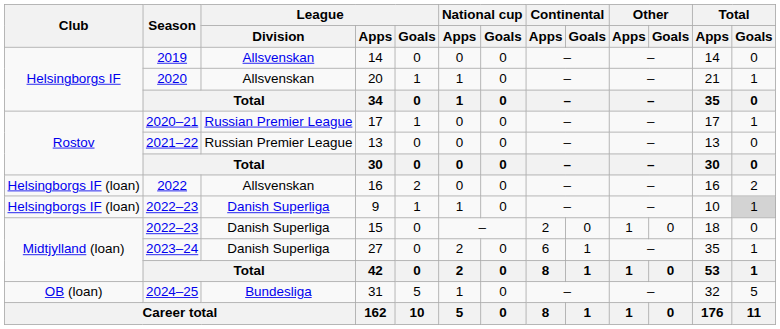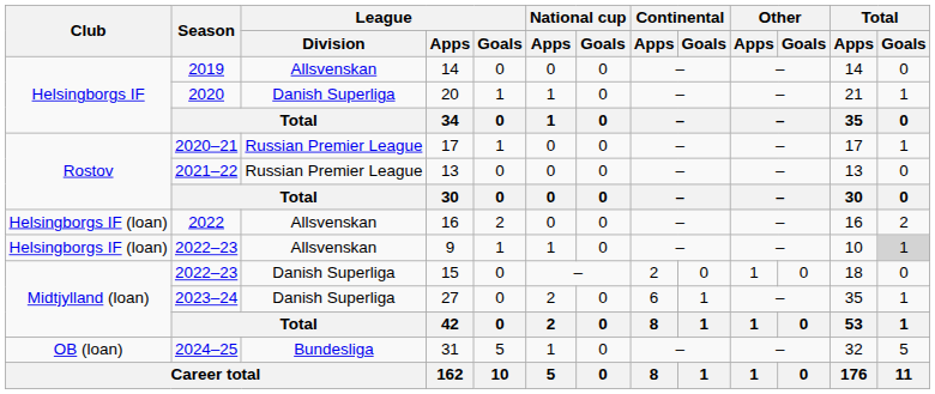 <table class="wikitable" style="text-align:center">
 <tr>
 <th rowspan=2>Club</th>
 <th rowspan=2>Season</th>
 <th colspan=3>League</th>
 <th colspan=2>National cup</th>
 <th colspan=2>Continental</th>
 <th colspan=2>Other</th>
 <th colspan=2>Total</th>
 </tr>
 <tr>
 <th>Division</th>
 <th>Apps</th>
 <th>Goals</th>
 <th>Apps</th>
 <th>Goals</th>
 <th>Apps</th>
 <th>Goals</th>
 <th>Apps</th>
 <th>Goals</th>
 <th>Apps</th>
 <th>Goals</th>
 </tr>
 <tr>
 <td rowspan=3><a href='#'>Helsingborgs IF</a></td>
 <td><a href='#'>2019</a></td>
 <td><a href='#'>Allsvenskan</a></td>
 <td>14</td>
 <td>0</td>
 <td>0</td>
 <td>0</td>
 <td colspan=2>–</td>
 <td colspan=2>–</td>
 <td>14</td>
 <td>0</td>
 </tr>
 <tr>
 <td><a href='#'>2020</a></td>
-<td>Allsvenskan</td>
+<td><a href='#'>Danish Superliga</a></td>
 <td>20</td>
 <td>1</td>
 <td>1</td>
 <td>0</td>
 <td colspan=2>–</td>
 <td colspan=2>–</td>
 <td>21</td>
 <td>1</td>
 </tr>
 <tr>
 <th colspan=2>Total</th>
 <th>34</th>
 <th>0</th>
 <th>1</th>
 <th>0</th>
 <th colspan=2>–</th>
 <th colspan=2>–</th>
 <th>35</th>
 <th>0</th>
 </tr>
 <tr>
 <td rowspan=3><a href='#'>Rostov</a></td>
 <td><a href='#'>2020–21</a></td>
 <td><a href='#'>Russian Premier League</a></td>
 <td>17</td>
 <td>1</td>
 <td>0</td>
 <td>0</td>
 <td colspan=2>–</td>
 <td colspan=2>–</td>
 <td>17</td>
 <td>1</td>
 </tr>
 <tr>
 <td><a href='#'>2021–22</a></td>
 <td>Russian Premier League</td>
 <td>13</td>
 <td>0</td>
 <td>0</td>
 <td>0</td>
 <td colspan=2>–</td>
 <td colspan=2>–</td>
 <td>13</td>
 <td>0</td>
 </tr>
 <tr>
 <th colspan=2>Total</th>
 <th>30</th>
 <th>0</th>
 <th>0</th>
 <th>0</th>
 <th colspan=2>–</th>
 <th colspan=2>–</th>
 <th>30</th>
 <th>0</th>
 </tr>
 <tr>
 <td><a href='#'>Helsingborgs IF</a> (loan)</td>
 <td><a href='#'>2022</a></td>
 <td>Allsvenskan</td>
 <td>16</td>
 <td>2</td>
 <td>0</td>
 <td>0</td>
 <td colspan=2>–</td>
 <td colspan=2>–</td>
 <td>16</td>
 <td>2</td>
 </tr>
 <tr>
 <td><a href='#'>Helsingborgs IF</a> (loan)</td>
 <td><a href='#'>2022–23</a></td>
-<td><a href='#'>Danish Superliga</a></td>
+<td>Allsvenskan</td>
 <td>9</td>
 <td>1</td>
 <td>1</td>
 <td>0</td>
 <td colspan=2>–</td>
 <td colspan=2>–</td>
 <td>10</td>
 <td style="background: lightgrey;">1</td>
 </tr>
 <tr>
 <td rowspan=3><a href='#'>Midtjylland</a> (loan)</td>
 <td><a href='#'>2022–23</a></td>
 <td>Danish Superliga</td>
 <td>15</td>
 <td>0</td>
 <td colspan=2>–</td>
 <td>2</td>
 <td>0</td>
 <td>1</td>
 <td>0</td>
 <td>18</td>
 <td>0</td>
 </tr>
 <tr>
 <td><a href='#'>2023–24</a></td>
 <td>Danish Superliga</td>
 <td>27</td>
 <td>0</td>
 <td>2</td>
 <td>0</td>
 <td>6</td>
 <td>1</td>
 <td colspan=2>–</td>
 <td>35</td>
 <td>1</td>
 </tr>
 <tr>
 <th colspan=2>Total</th>
 <th>42</th>
 <th>0</th>
 <th>2</th>
 <th>0</th>
 <th>8</th>
 <th>1</th>
 <th>1</th>
 <th>0</th>
 <th>53</th>
 <th>1</th>
 </tr>
 <tr>
 <td><a href='#'>OB</a> (loan)</td>
 <td><a href='#'>2024–25</a></td>
 <td><a href='#'>Bundesliga</a></td>
 <td>31</td>
 <td>5</td>
 <td>1</td>
 <td>0</td>
 <td colspan=2>–</td>
 <td colspan=2>–</td>
 <td>32</td>
 <td>5</td>
 </tr>
 <tr>
 <th colspan=3>Career total</th>
 <th>162</th>
 <th>10</th>
 <th>5</th>
 <th>0</th>
 <th>8</th>
 <th>1</th>
 <th>1</th>
 <th>0</th>
 <th>176</th>
 <th>11</th>
 </tr>
 </table>
